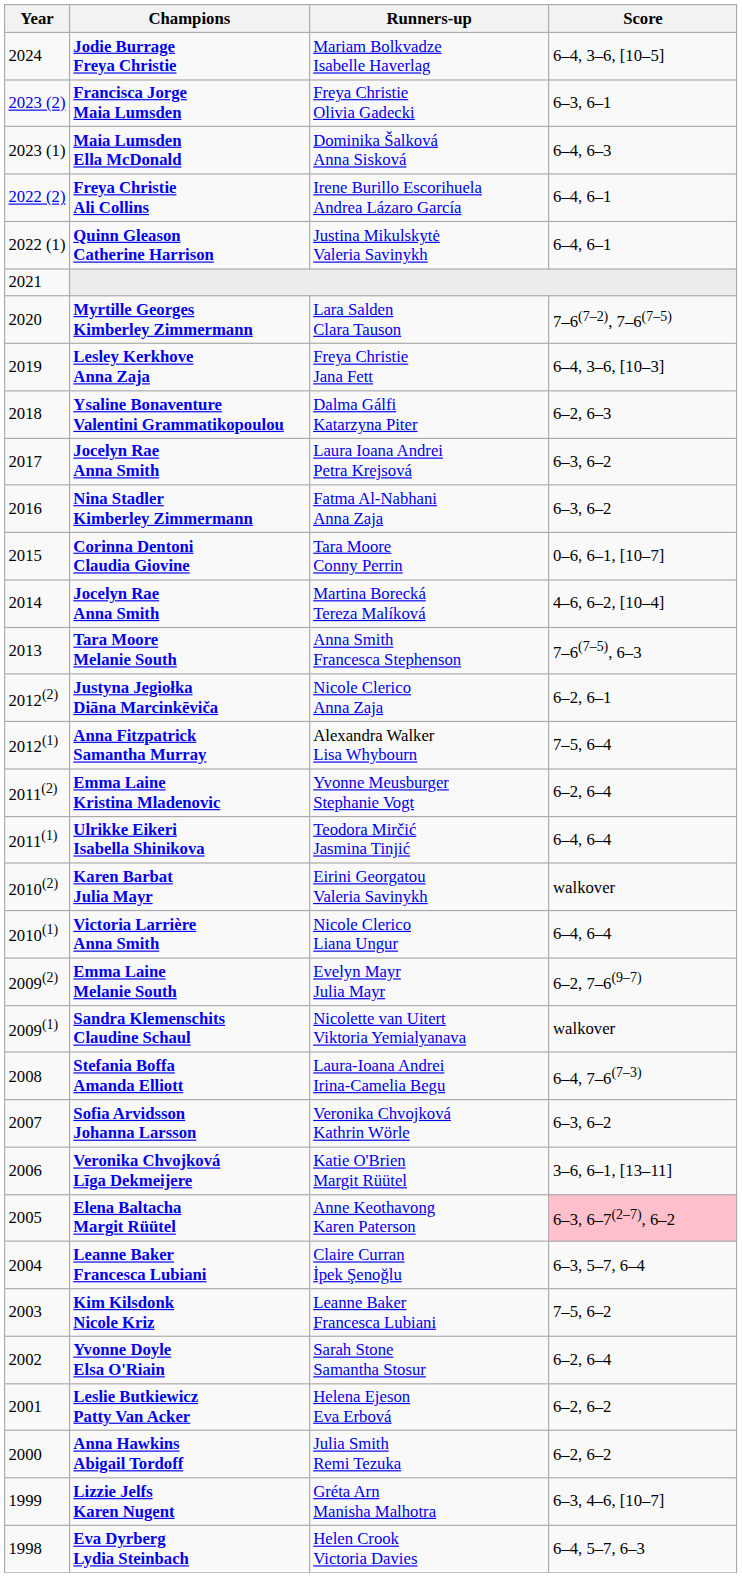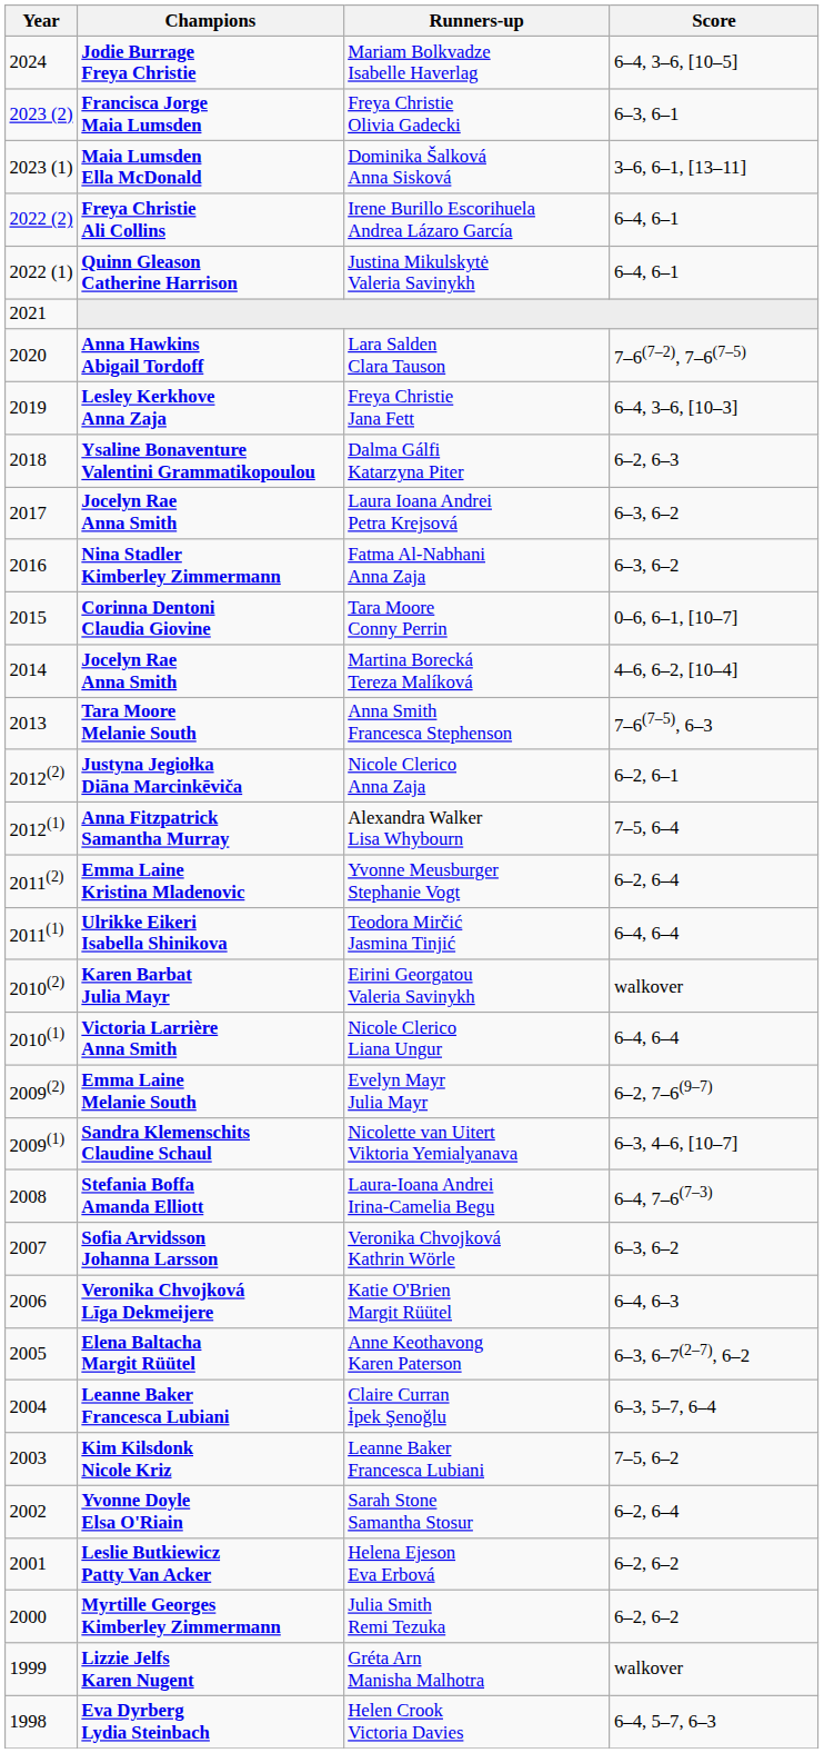 <table class="wikitable" style="font-size:90%">
 <tr>
 <th>Year</th>
 <th width="200">Champions</th>
 <th width="200">Runners-up</th>
 <th width="155">Score</th>
 </tr>
 <tr>
 <td>2024</td>
 <td> <strong><a href='#'>Jodie Burrage</a></strong> <br>  <strong><a href='#'>Freya Christie</a></strong></td>
 <td> <a href='#'>Mariam Bolkvadze</a> <br>  <a href='#'>Isabelle Haverlag</a></td>
 <td>6–4, 3–6, [10–5]</td>
 </tr>
 <tr>
 <td><a href='#'>2023 (2)</a></td>
 <td> <strong><a href='#'>Francisca Jorge</a></strong> <br>  <strong><a href='#'>Maia Lumsden</a></strong></td>
 <td> <a href='#'>Freya Christie</a> <br>  <a href='#'>Olivia Gadecki</a></td>
 <td>6–3, 6–1</td>
 </tr>
 <tr>
 <td>2023 (1)</td>
 <td> <strong><a href='#'>Maia Lumsden</a></strong> <br>  <strong><a href='#'>Ella McDonald</a></strong></td>
 <td> <a href='#'>Dominika Šalková</a> <br>  <a href='#'>Anna Sisková</a></td>
-<td>6–4, 6–3</td>
+<td>3–6, 6–1, [13–11]</td>
 </tr>
 <tr>
 <td><a href='#'>2022 (2)</a></td>
 <td> <strong><a href='#'>Freya Christie</a></strong> <br>  <strong><a href='#'>Ali Collins</a></strong></td>
 <td> <a href='#'>Irene Burillo Escorihuela</a> <br>  <a href='#'>Andrea Lázaro García</a></td>
 <td>6–4, 6–1</td>
 </tr>
 <tr>
 <td>2022 (1)</td>
 <td> <strong><a href='#'>Quinn Gleason</a></strong> <br>  <strong><a href='#'>Catherine Harrison</a></strong></td>
 <td> <a href='#'>Justina Mikulskytė</a> <br>  <a href='#'>Valeria Savinykh</a></td>
 <td>6–4, 6–1</td>
 </tr>
 <tr>
 <td>2021</td>
 <td colspan=3 bgcolor="#ededed"></td>
 </tr>
 <tr>
 <td>2020</td>
-<td> <strong><a href='#'>Myrtille Georges</a></strong> <br>  <strong><a href='#'>Kimberley Zimmermann</a></strong></td>
+<td> <strong><a href='#'>Anna Hawkins</a></strong> <br>  <strong><a href='#'>Abigail Tordoff</a></strong></td>
 <td> <a href='#'>Lara Salden</a> <br>  <a href='#'>Clara Tauson</a></td>
 <td>7–6<sup>(7–2)</sup>, 7–6<sup>(7–5)</sup></td>
 </tr>
 <tr>
 <td>2019</td>
 <td> <strong><a href='#'>Lesley Kerkhove</a></strong> <br>  <strong><a href='#'>Anna Zaja</a></strong></td>
 <td> <a href='#'>Freya Christie</a> <br>  <a href='#'>Jana Fett</a></td>
 <td>6–4, 3–6, [10–3]</td>
 </tr>
 <tr>
 <td>2018</td>
 <td> <strong><a href='#'>Ysaline Bonaventure</a></strong> <br>  <strong><a href='#'>Valentini Grammatikopoulou</a></strong></td>
 <td> <a href='#'>Dalma Gálfi</a> <br>  <a href='#'>Katarzyna Piter</a></td>
 <td>6–2, 6–3</td>
 </tr>
 <tr>
 <td>2017</td>
 <td> <strong><a href='#'>Jocelyn Rae</a></strong> <br>  <strong><a href='#'>Anna Smith</a></strong></td>
 <td> <a href='#'>Laura Ioana Andrei</a> <br>  <a href='#'>Petra Krejsová</a></td>
 <td>6–3, 6–2</td>
 </tr>
 <tr>
 <td>2016</td>
 <td> <strong><a href='#'>Nina Stadler</a></strong> <br>  <strong><a href='#'>Kimberley Zimmermann</a></strong></td>
 <td> <a href='#'>Fatma Al-Nabhani</a> <br>  <a href='#'>Anna Zaja</a></td>
 <td>6–3, 6–2</td>
 </tr>
 <tr>
 <td>2015</td>
 <td> <strong><a href='#'>Corinna Dentoni</a></strong> <br>  <strong><a href='#'>Claudia Giovine</a></strong></td>
 <td> <a href='#'>Tara Moore</a> <br>  <a href='#'>Conny Perrin</a></td>
 <td>0–6, 6–1, [10–7]</td>
 </tr>
 <tr>
 <td>2014</td>
 <td> <strong><a href='#'>Jocelyn Rae</a></strong> <br>  <strong><a href='#'>Anna Smith</a></strong></td>
 <td> <a href='#'>Martina Borecká</a> <br>  <a href='#'>Tereza Malíková</a></td>
 <td>4–6, 6–2, [10–4]</td>
 </tr>
 <tr>
 <td>2013</td>
 <td> <strong><a href='#'>Tara Moore</a></strong> <br>  <strong><a href='#'>Melanie South</a></strong></td>
 <td> <a href='#'>Anna Smith</a> <br>  <a href='#'>Francesca Stephenson</a></td>
 <td>7–6<sup>(7–5)</sup>, 6–3</td>
 </tr>
 <tr>
 <td>2012<sup>(2)</sup></td>
 <td> <strong><a href='#'>Justyna Jegiołka</a></strong> <br>  <strong><a href='#'>Diāna Marcinkēviča</a></strong></td>
 <td> <a href='#'>Nicole Clerico</a> <br>  <a href='#'>Anna Zaja</a></td>
 <td>6–2, 6–1</td>
 </tr>
 <tr>
 <td>2012<sup>(1)</sup></td>
 <td> <strong><a href='#'>Anna Fitzpatrick</a></strong> <br>  <strong><a href='#'>Samantha Murray</a></strong></td>
 <td> Alexandra Walker <br>  <a href='#'>Lisa Whybourn</a></td>
 <td>7–5, 6–4</td>
 </tr>
 <tr>
 <td>2011<sup>(2)</sup></td>
 <td> <strong><a href='#'>Emma Laine</a></strong> <br>  <strong><a href='#'>Kristina Mladenovic</a></strong></td>
 <td> <a href='#'>Yvonne Meusburger</a> <br>  <a href='#'>Stephanie Vogt</a></td>
 <td>6–2, 6–4</td>
 </tr>
 <tr>
 <td>2011<sup>(1)</sup></td>
 <td> <strong><a href='#'>Ulrikke Eikeri</a></strong> <br>  <strong><a href='#'>Isabella Shinikova</a></strong></td>
 <td> <a href='#'>Teodora Mirčić</a> <br>  <a href='#'>Jasmina Tinjić</a></td>
 <td>6–4, 6–4</td>
 </tr>
 <tr>
 <td>2010<sup>(2)</sup></td>
 <td> <strong><a href='#'>Karen Barbat</a></strong> <br>  <strong><a href='#'>Julia Mayr</a></strong></td>
 <td> <a href='#'>Eirini Georgatou</a> <br>  <a href='#'>Valeria Savinykh</a></td>
 <td>walkover</td>
 </tr>
 <tr>
 <td>2010<sup>(1)</sup></td>
 <td> <strong><a href='#'>Victoria Larrière</a></strong> <br>  <strong><a href='#'>Anna Smith</a></strong></td>
 <td> <a href='#'>Nicole Clerico</a> <br>  <a href='#'>Liana Ungur</a></td>
 <td>6–4, 6–4</td>
 </tr>
 <tr>
 <td>2009<sup>(2)</sup></td>
 <td> <strong><a href='#'>Emma Laine</a></strong> <br>  <strong><a href='#'>Melanie South</a></strong></td>
 <td> <a href='#'>Evelyn Mayr</a> <br>  <a href='#'>Julia Mayr</a></td>
 <td>6–2, 7–6<sup>(9–7)</sup></td>
 </tr>
 <tr>
 <td>2009<sup>(1)</sup></td>
 <td> <strong><a href='#'>Sandra Klemenschits</a></strong> <br>  <strong><a href='#'>Claudine Schaul</a></strong></td>
 <td> <a href='#'>Nicolette van Uitert</a> <br>  <a href='#'>Viktoria Yemialyanava</a></td>
-<td>walkover</td>
+<td>6–3, 4–6, [10–7]</td>
 </tr>
 <tr>
 <td>2008</td>
 <td> <strong><a href='#'>Stefania Boffa</a></strong> <br>  <strong><a href='#'>Amanda Elliott</a></strong></td>
 <td> <a href='#'>Laura-Ioana Andrei</a> <br>  <a href='#'>Irina-Camelia Begu</a></td>
 <td>6–4, 7–6<sup>(7–3)</sup></td>
 </tr>
 <tr>
 <td>2007</td>
 <td> <strong><a href='#'>Sofia Arvidsson</a></strong> <br>  <strong><a href='#'>Johanna Larsson</a></strong></td>
 <td> <a href='#'>Veronika Chvojková</a> <br>  <a href='#'>Kathrin Wörle</a></td>
 <td>6–3, 6–2</td>
 </tr>
 <tr>
 <td>2006</td>
 <td> <strong><a href='#'>Veronika Chvojková</a></strong> <br>  <strong><a href='#'>Līga Dekmeijere</a></strong></td>
 <td> <a href='#'>Katie O'Brien</a> <br>  <a href='#'>Margit Rüütel</a></td>
-<td>3–6, 6–1, [13–11]</td>
+<td>6–4, 6–3</td>
 </tr>
 <tr>
 <td>2005</td>
 <td> <strong><a href='#'>Elena Baltacha</a></strong> <br>  <strong><a href='#'>Margit Rüütel</a></strong></td>
 <td> <a href='#'>Anne Keothavong</a> <br>  <a href='#'>Karen Paterson</a></td>
-<td style="background: pink;">6–3, 6–7<sup>(2–7)</sup>, 6–2</td>
+<td>6–3, 6–7<sup>(2–7)</sup>, 6–2</td>
 </tr>
 <tr>
 <td>2004</td>
 <td> <strong><a href='#'>Leanne Baker</a></strong> <br>  <strong><a href='#'>Francesca Lubiani</a></strong></td>
 <td> <a href='#'>Claire Curran</a> <br>  <a href='#'>İpek Şenoğlu</a></td>
 <td>6–3, 5–7, 6–4</td>
 </tr>
 <tr>
 <td>2003</td>
 <td> <strong><a href='#'>Kim Kilsdonk</a></strong> <br>  <strong><a href='#'>Nicole Kriz</a></strong></td>
 <td> <a href='#'>Leanne Baker</a> <br>  <a href='#'>Francesca Lubiani</a></td>
 <td>7–5, 6–2</td>
 </tr>
 <tr>
 <td>2002</td>
 <td> <strong><a href='#'>Yvonne Doyle</a></strong> <br>  <strong><a href='#'>Elsa O'Riain</a></strong></td>
 <td> <a href='#'>Sarah Stone</a> <br>  <a href='#'>Samantha Stosur</a></td>
 <td>6–2, 6–4</td>
 </tr>
 <tr>
 <td>2001</td>
 <td> <strong><a href='#'>Leslie Butkiewicz</a></strong> <br>  <strong><a href='#'>Patty Van Acker</a></strong></td>
 <td> <a href='#'>Helena Ejeson</a> <br>  <a href='#'>Eva Erbová</a></td>
 <td>6–2, 6–2</td>
 </tr>
 <tr>
 <td>2000</td>
-<td> <strong><a href='#'>Anna Hawkins</a></strong> <br>  <strong><a href='#'>Abigail Tordoff</a></strong></td>
+<td> <strong><a href='#'>Myrtille Georges</a></strong> <br>  <strong><a href='#'>Kimberley Zimmermann</a></strong></td>
 <td> <a href='#'>Julia Smith</a> <br>  <a href='#'>Remi Tezuka</a></td>
 <td>6–2, 6–2</td>
 </tr>
 <tr>
 <td>1999</td>
 <td> <strong><a href='#'>Lizzie Jelfs</a></strong> <br>  <strong><a href='#'>Karen Nugent</a></strong></td>
 <td> <a href='#'>Gréta Arn</a> <br>  <a href='#'>Manisha Malhotra</a></td>
-<td>6–3, 4–6, [10–7]</td>
+<td>walkover</td>
 </tr>
 <tr>
 <td>1998</td>
 <td> <strong><a href='#'>Eva Dyrberg</a></strong> <br>  <strong><a href='#'>Lydia Steinbach</a></strong></td>
 <td> <a href='#'>Helen Crook</a> <br>  <a href='#'>Victoria Davies</a></td>
 <td>6–4, 5–7, 6–3</td>
 </tr>
 </table>
